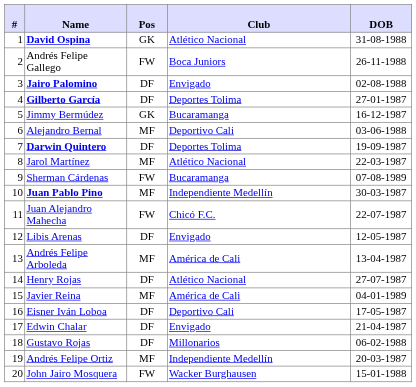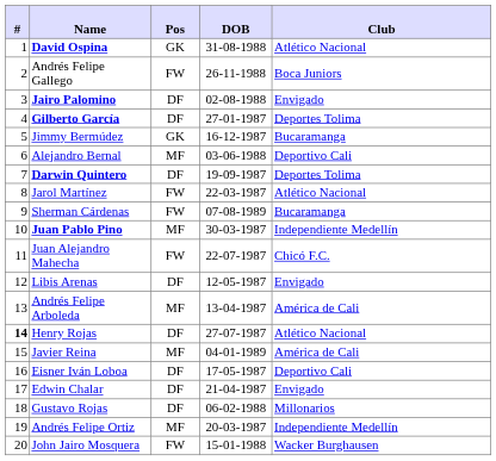 <table style=border-collapse:collapse border=1 cellspacing=0 cellpadding=2 width=600>
 <tr>
 <th bgcolor="#DDDDFF" width="5%"><br> # </th>
 <th bgcolor="#DDDDFF" width="25%"><br>Name</th>
 <th bgcolor="#DDDDFF" width="10%"><br>Pos</th>
+<th bgcolor="#DDDDFF" width="15%"><br>DOB</th>
 <th bgcolor="#DDDDFF" width="45%"><br>Club</th>
-<th bgcolor="#DDDDFF" width="15%"><br>DOB</th>
 </tr>
 <tr>
 <td align=right>1</td>
 <td><strong><a href='#'>David Ospina</a></strong></td>
 <td align=center>GK</td>
+<td align=center>31-08-1988</td>
 <td><a href='#'>Atlético Nacional</a> </td>
-<td align=center>31-08-1988</td>
 </tr>
 <tr>
 <td align=right>2</td>
 <td>Andrés Felipe Gallego</td>
 <td align=center>FW</td>
+<td align=center>26-11-1988</td>
 <td><a href='#'>Boca Juniors</a> </td>
-<td align=center>26-11-1988</td>
 </tr>
 <tr>
 <td align=right>3</td>
 <td><strong><a href='#'>Jairo Palomino</a></strong></td>
 <td align=center>DF</td>
+<td align=center>02-08-1988</td>
 <td><a href='#'>Envigado</a> </td>
-<td align=center>02-08-1988</td>
 </tr>
 <tr>
 <td align=right>4</td>
 <td><strong><a href='#'>Gilberto García</a></strong></td>
 <td align=center>DF</td>
+<td align=center>27-01-1987</td>
 <td><a href='#'>Deportes Tolima</a> </td>
-<td align=center>27-01-1987</td>
 </tr>
 <tr>
 <td align=right>5</td>
 <td><a href='#'>Jimmy Bermúdez</a></td>
 <td align=center>GK</td>
+<td align=center>16-12-1987</td>
 <td><a href='#'>Bucaramanga</a> </td>
-<td align=center>16-12-1987</td>
 </tr>
 <tr>
 <td align=right>6</td>
 <td><a href='#'>Alejandro Bernal</a></td>
 <td align=center>MF</td>
+<td align=center>03-06-1988</td>
 <td><a href='#'>Deportivo Cali</a> </td>
-<td align=center>03-06-1988</td>
 </tr>
 <tr>
 <td align=right>7</td>
 <td><strong><a href='#'>Darwin Quintero</a></strong></td>
 <td align=center>DF</td>
+<td align=center>19-09-1987</td>
 <td><a href='#'>Deportes Tolima</a> </td>
-<td align=center>19-09-1987</td>
 </tr>
 <tr>
 <td align=right>8</td>
 <td><a href='#'>Jarol Martínez</a></td>
-<td align=center>MF</td>
+<td align=center>FW</td>
+<td align=center>22-03-1987</td>
 <td><a href='#'>Atlético Nacional</a> </td>
-<td align=center>22-03-1987</td>
 </tr>
 <tr>
 <td align=right>9</td>
 <td><a href='#'>Sherman Cárdenas</a></td>
 <td align=center>FW</td>
+<td align=center>07-08-1989</td>
 <td><a href='#'>Bucaramanga</a> </td>
-<td align=center>07-08-1989</td>
 </tr>
 <tr>
 <td align=right>10</td>
 <td><strong><a href='#'>Juan Pablo Pino</a></strong></td>
 <td align=center>MF</td>
+<td align=center>30-03-1987</td>
 <td><a href='#'>Independiente Medellín</a> </td>
-<td align=center>30-03-1987</td>
 </tr>
 <tr>
 <td align=right>11</td>
 <td><a href='#'>Juan Alejandro Mahecha</a></td>
 <td align=center>FW</td>
+<td align=center>22-07-1987</td>
 <td><a href='#'>Chicó F.C.</a> </td>
-<td align=center>22-07-1987</td>
 </tr>
 <tr>
 <td align=right>12</td>
 <td><a href='#'>Libis Arenas</a></td>
 <td align=center>DF</td>
+<td align=center>12-05-1987</td>
 <td><a href='#'>Envigado</a> </td>
-<td align=center>12-05-1987</td>
 </tr>
 <tr>
 <td align=right>13</td>
 <td><a href='#'>Andrés Felipe Arboleda</a></td>
 <td align=center>MF</td>
+<td align=center>13-04-1987</td>
 <td><a href='#'>América de Cali</a> </td>
-<td align=center>13-04-1987</td>
 </tr>
 <tr>
-<td align=right>14</td>
+<td align=right><strong>14</strong></td>
 <td><a href='#'>Henry Rojas</a></td>
 <td align=center>DF</td>
+<td align=center>27-07-1987</td>
 <td><a href='#'>Atlético Nacional</a> </td>
-<td align=center>27-07-1987</td>
 </tr>
 <tr>
 <td align=right>15</td>
 <td><a href='#'>Javier Reina</a></td>
 <td align=center>MF</td>
+<td align=center>04-01-1989</td>
 <td><a href='#'>América de Cali</a> </td>
-<td align=center>04-01-1989</td>
 </tr>
 <tr>
 <td align=right>16</td>
 <td><a href='#'>Eisner Iván Loboa</a></td>
 <td align=center>DF</td>
+<td align=center>17-05-1987</td>
 <td><a href='#'>Deportivo Cali</a> </td>
-<td align=center>17-05-1987</td>
 </tr>
 <tr>
 <td align=right>17</td>
 <td><a href='#'>Edwin Chalar</a></td>
 <td align=center>DF</td>
+<td align=center>21-04-1987</td>
 <td><a href='#'>Envigado</a> </td>
-<td align=center>21-04-1987</td>
 </tr>
 <tr>
 <td align=right>18</td>
 <td><a href='#'>Gustavo Rojas</a></td>
 <td align=center>DF</td>
+<td align=center>06-02-1988</td>
 <td><a href='#'>Millonarios</a> </td>
-<td align=center>06-02-1988</td>
 </tr>
 <tr>
 <td align=right>19</td>
 <td><a href='#'>Andrés Felipe Ortiz</a></td>
 <td align=center>MF</td>
+<td align=center>20-03-1987</td>
 <td><a href='#'>Independiente Medellín</a> </td>
-<td align=center>20-03-1987</td>
 </tr>
 <tr>
 <td align=right>20</td>
 <td><a href='#'>John Jairo Mosquera</a></td>
 <td align=center>FW</td>
+<td align=center>15-01-1988</td>
 <td><a href='#'>Wacker Burghausen</a> </td>
-<td align=center>15-01-1988</td>
 </tr>
 </table>
